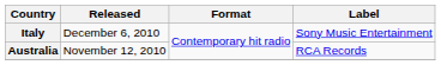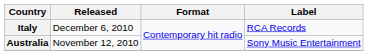 <table class="wikitable plainrowheaders">
 <tr>
 <th>Country</th>
 <th>Released</th>
 <th>Format</th>
 <th>Label</th>
 </tr>
 <tr>
 <th scope="row">Italy</th>
 <td>December 6, 2010</td>
 <td rowspan="2"><a href='#'>Contemporary hit radio</a></td>
-<td><a href='#'>Sony Music Entertainment</a></td>
+<td><a href='#'>RCA Records</a></td>
 </tr>
 <tr>
 <th scope="row">Australia</th>
 <td>November 12, 2010</td>
-<td><a href='#'>RCA Records</a></td>
+<td><a href='#'>Sony Music Entertainment</a></td>
 </tr>
 <tr>
 </tr>
 </table>
